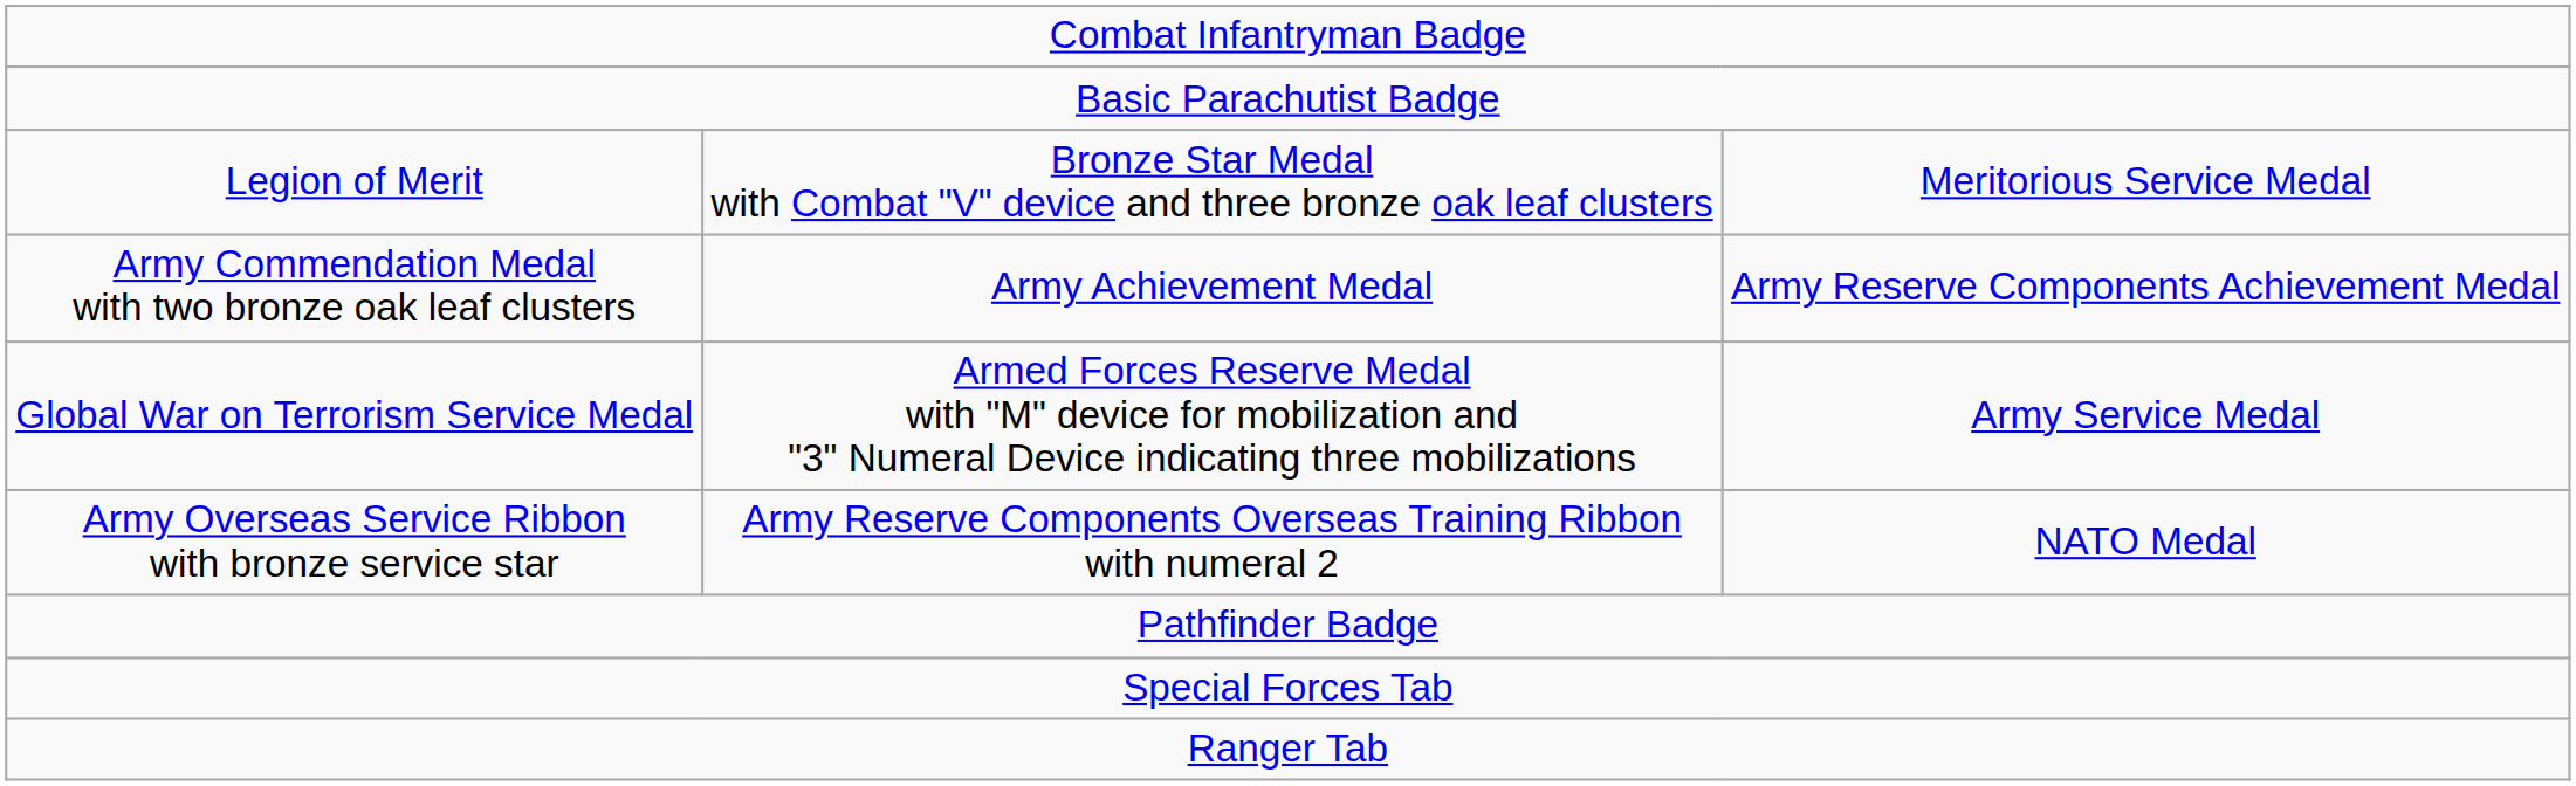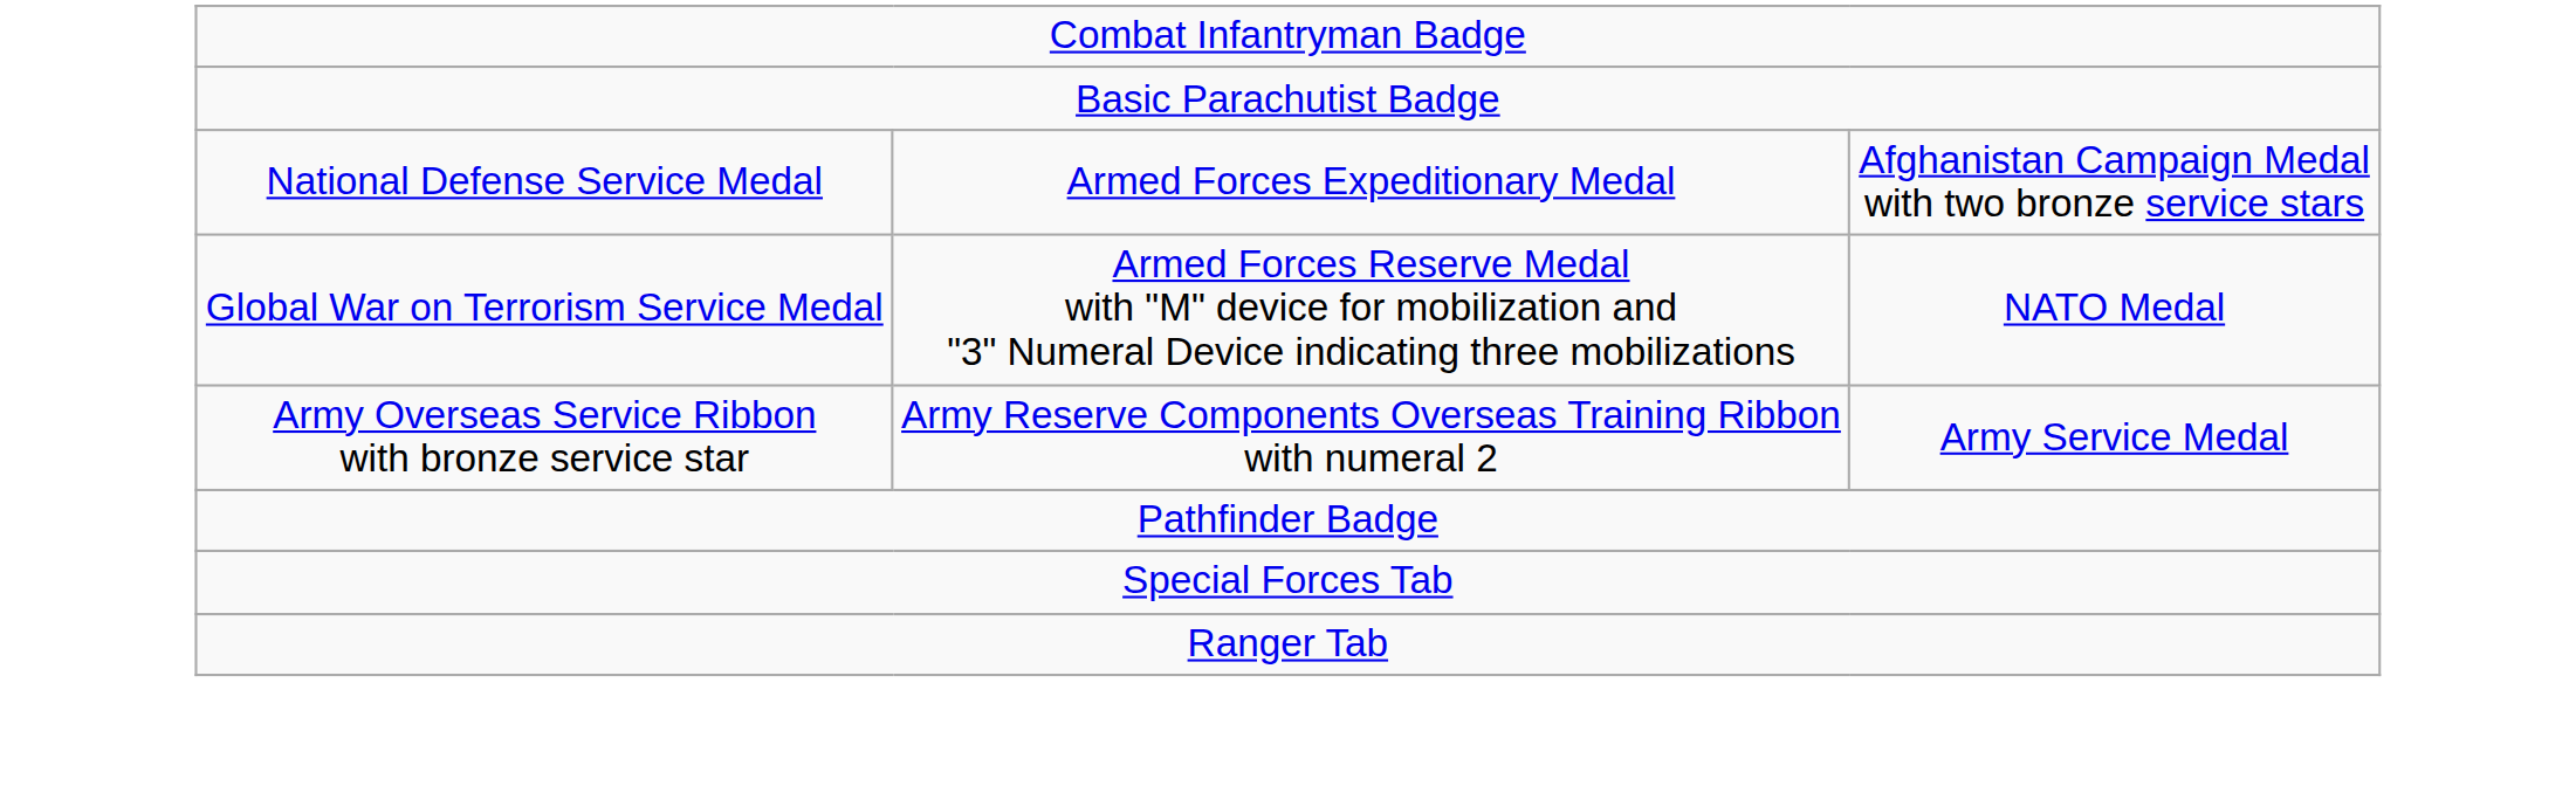 <table class="wikitable" style="margin:1em auto; text-align:center;">
 <tr>
 <td colspan="3"><a href='#'>Combat Infantryman Badge</a></td>
 </tr>
 <tr>
 <td colspan="3"><a href='#'>Basic Parachutist Badge</a></td>
 </tr>
 <tr>
-<td><a href='#'>Legion of Merit</a></td>
-<td><a href='#'>Bronze Star Medal</a><br>with <a href='#'>Combat "V" device</a> and three bronze <a href='#'>oak leaf clusters</a></td>
-<td><a href='#'>Meritorious Service Medal</a></td>
-</tr>
-<tr>
-<td><a href='#'>Army Commendation Medal</a><br>with two bronze oak leaf clusters</td>
-<td><a href='#'>Army Achievement Medal</a></td>
-<td><a href='#'>Army Reserve Components Achievement Medal</a></td>
+<td><a href='#'>National Defense Service Medal</a></td>
+<td><a href='#'>Armed Forces Expeditionary Medal</a></td>
+<td><a href='#'>Afghanistan Campaign Medal</a><br>with two bronze <a href='#'>service stars</a></td>
 </tr>
 <tr>
 <td><a href='#'>Global War on Terrorism Service Medal</a></td>
 <td><a href='#'>Armed Forces Reserve Medal</a><br>with "M" device for mobilization and <br> "3" Numeral Device indicating three mobilizations</td>
-<td><a href='#'>Army Service Medal</a></td>
+<td><a href='#'>NATO Medal</a></td>
 </tr>
 <tr>
 <td><a href='#'>Army Overseas Service Ribbon</a><br>with bronze service star</td>
 <td><a href='#'>Army Reserve Components Overseas Training Ribbon</a><br>with numeral 2</td>
-<td><a href='#'>NATO Medal</a></td>
+<td><a href='#'>Army Service Medal</a></td>
 </tr>
 <tr>
 <td colspan="3"><a href='#'>Pathfinder Badge</a></td>
 </tr>
 <tr>
 <td colspan="3"><a href='#'>Special Forces Tab</a></td>
 </tr>
 <tr>
 <td colspan="3"><a href='#'>Ranger Tab</a></td>
 </tr>
 </table>
